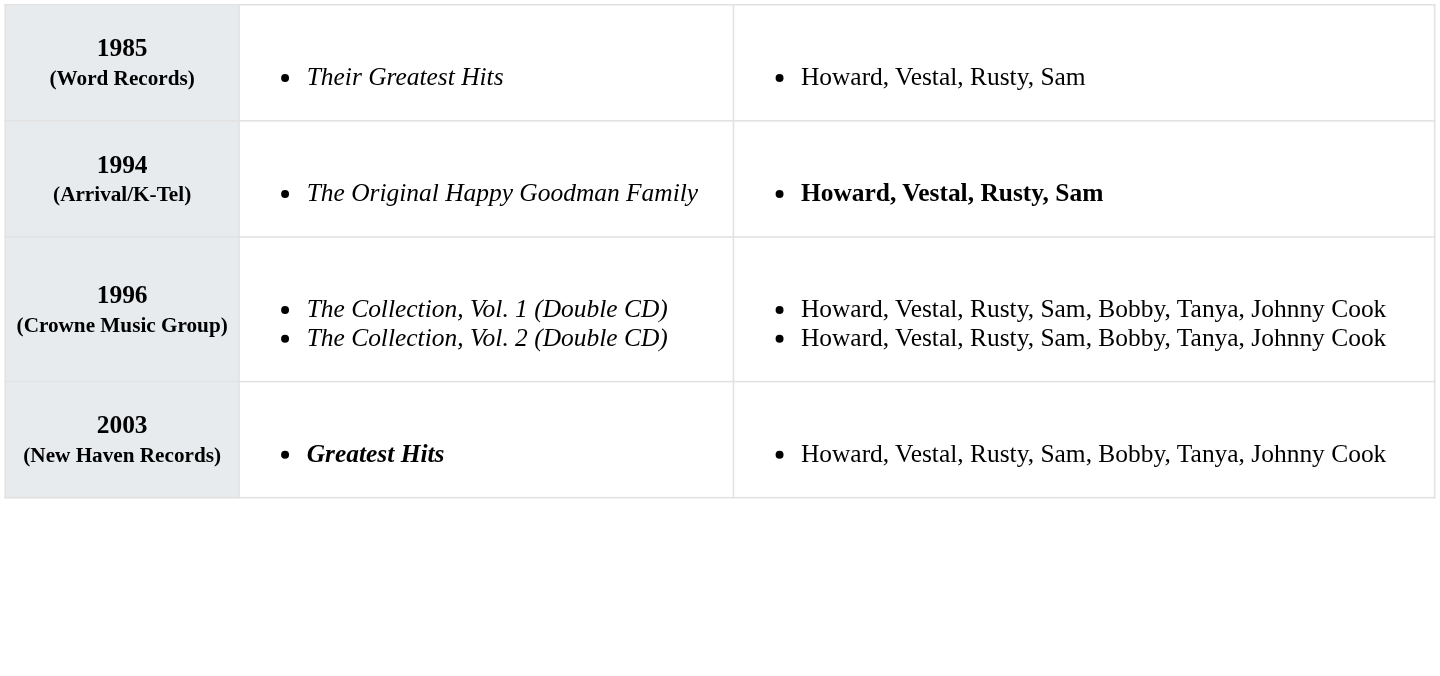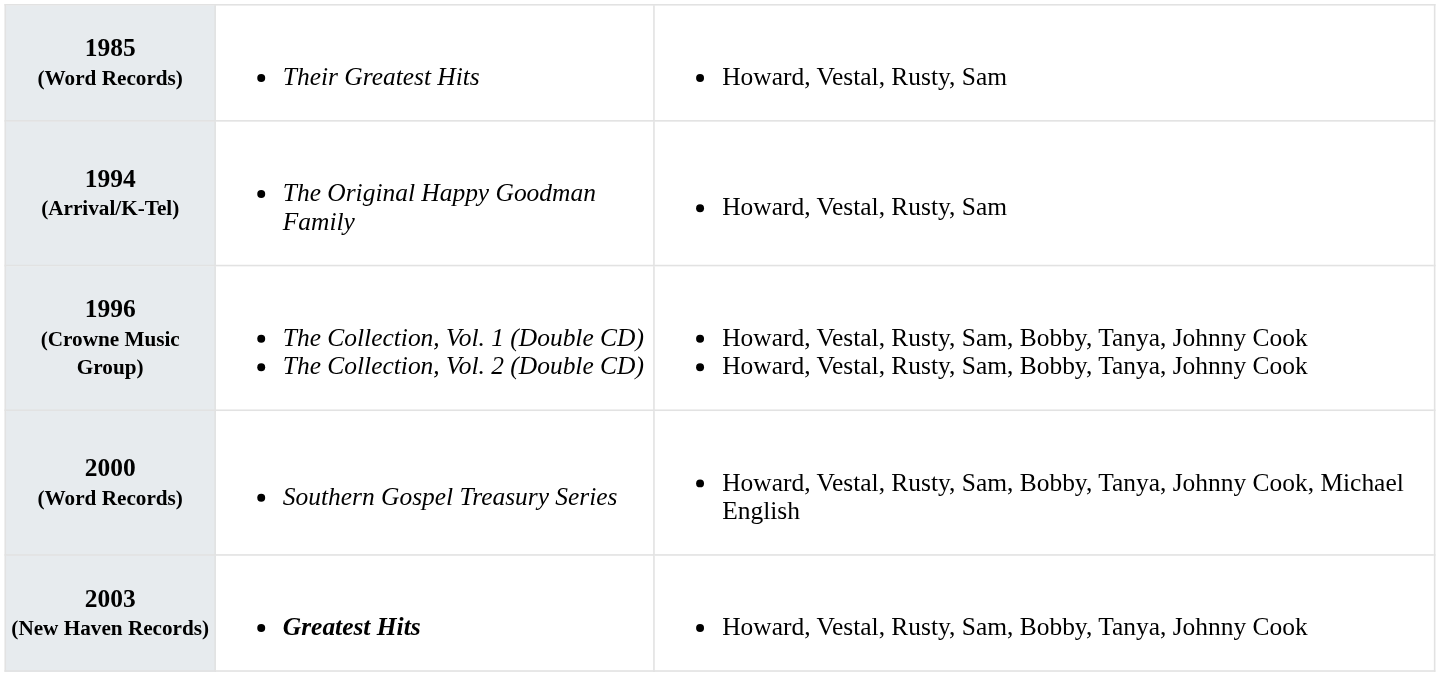 <table class="toccolours"  border=1 cellpadding=2 cellspacing=0 style="width: 900px; margin: 0 0 1em 1em; border-collapse: collapse; border: 1px solid #E2E2E2;">
 <tr>
 <th bgcolor="#E7EBEE">1985<br><small>(Word Records)</small></th>
 <td><br><ul><li><em>Their Greatest Hits</em></li></ul></td>
 <td><br><ul><li>Howard, Vestal, Rusty, Sam</li></ul></td>
 </tr>
 <tr>
 <th bgcolor="#E7EBEE">1994<br><small>(Arrival/K-Tel)</small></th>
 <td><br><ul><li><em>The Original Happy Goodman Family</em></li></ul></td>
-<td><strong><br><ul><li>Howard, Vestal, Rusty, Sam</li></ul></strong></td>
+<td><br><ul><li>Howard, Vestal, Rusty, Sam</li></ul></td>
 </tr>
 <tr>
 <th bgcolor="#E7EBEE">1996<br><small>(Crowne Music Group)</small></th>
 <td><br><ul><li><em>The Collection, Vol. 1 (Double CD)</em></li><li><em>The Collection, Vol. 2 (Double CD)</em></li></ul></td>
 <td><br><ul><li>Howard, Vestal, Rusty, Sam, Bobby, Tanya, Johnny Cook</li><li>Howard, Vestal, Rusty, Sam, Bobby, Tanya, Johnny Cook</li></ul></td>
 </tr>
 <tr>
+<th bgcolor="#E7EBEE">2000<br><small>(Word Records)</small></th>
+<td><br><ul><li><em>Southern Gospel Treasury Series</em></li></ul></td>
+<td><br><ul><li>Howard, Vestal, Rusty, Sam, Bobby, Tanya, Johnny Cook, Michael English</li></ul></td>
+</tr>
+<tr>
 <th bgcolor="#E7EBEE">2003<br><small>(New Haven Records)</small></th>
 <td><strong><br><ul><li><em>Greatest Hits</em></li></ul></strong></td>
 <td><br><ul><li>Howard, Vestal, Rusty, Sam, Bobby, Tanya, Johnny Cook</li></ul></td>
 </tr>
 </table>
